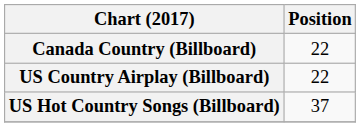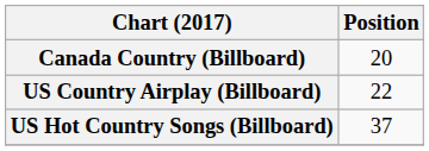 <table class="wikitable sortable plainrowheaders" style="text-align:center">
 <tr>
 <th scope="col">Chart (2017)</th>
 <th scope="col">Position</th>
 </tr>
 <tr>
 <th scope="row">Canada Country (Billboard)</th>
-<td>22</td>
+<td>20</td>
 </tr>
 <tr>
 <th scope="row">US Country Airplay (Billboard)</th>
 <td>22</td>
 </tr>
 <tr>
 <th scope="row">US Hot Country Songs (Billboard)</th>
 <td>37</td>
 </tr>
 <tr>
 </tr>
 </table>
